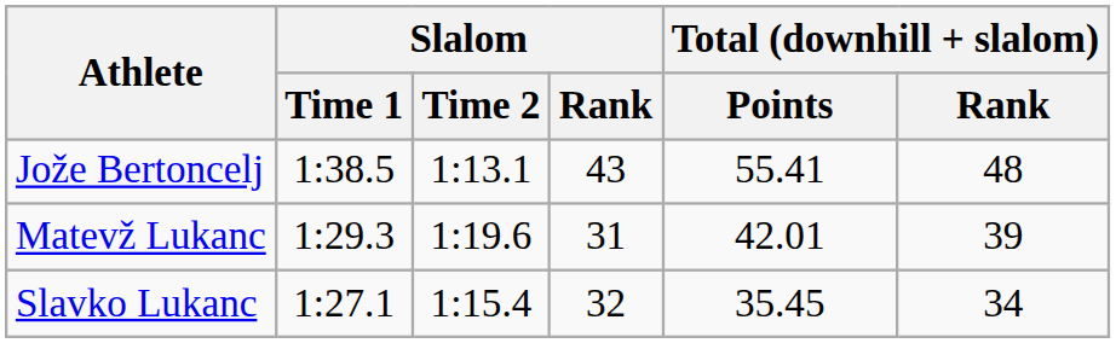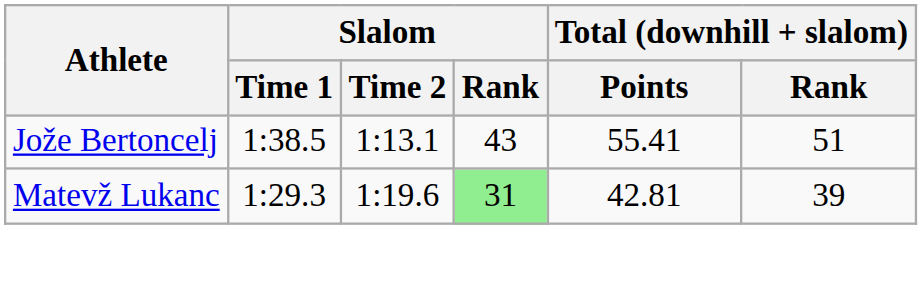 <table class="wikitable" style="font-size:90%">
 <tr>
 <th rowspan="2">Athlete</th>
 <th colspan="3">Slalom</th>
 <th colspan="2">Total (downhill + slalom)</th>
 </tr>
 <tr>
 <th>Time 1</th>
 <th>Time 2</th>
 <th>Rank</th>
 <th>Points</th>
 <th>Rank</th>
 </tr>
 <tr>
 <td><a href='#'>Jože Bertoncelj</a></td>
 <td align="center">1:38.5</td>
 <td align="center">1:13.1</td>
 <td align="center">43</td>
 <td align="center">55.41</td>
-<td align="center">48</td>
+<td align="center">51</td>
 </tr>
 <tr>
 <td><a href='#'>Matevž Lukanc</a></td>
 <td align="center">1:29.3</td>
 <td align="center">1:19.6</td>
-<td align="center">31</td>
-<td align="center">42.01</td>
+<td align="center" style="background: lightgreen;">31</td>
+<td align="center">42.81</td>
 <td align="center">39</td>
 </tr>
-<tr>
-<td><a href='#'>Slavko Lukanc</a></td>
-<td align="center">1:27.1</td>
-<td align="center">1:15.4</td>
-<td align="center">32</td>
-<td align="center">35.45</td>
-<td align="center">34</td>
-</tr>
 </table>
